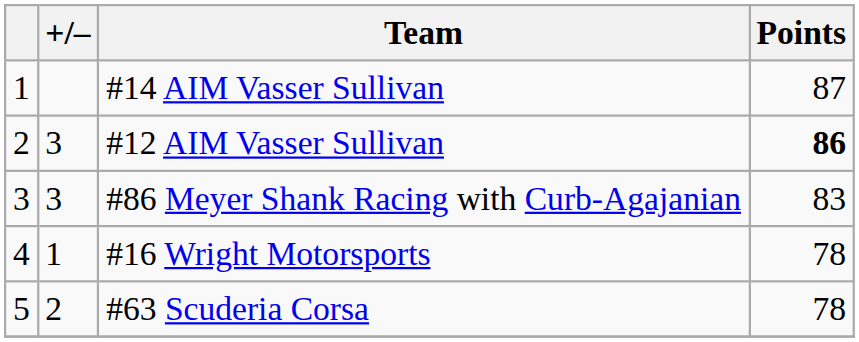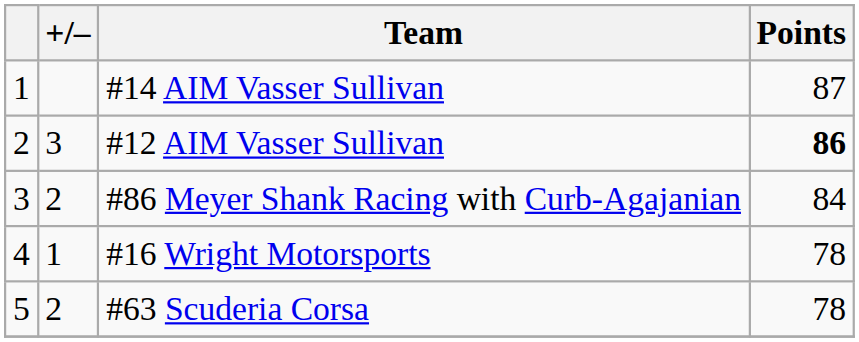 <table class="wikitable" style="font-size: 95%;">
 <tr>
 <th scope="col"></th>
 <th scope="col">+/–</th>
 <th scope="col">Team</th>
 <th scope="col">Points</th>
 </tr>
 <tr>
 <td align=center>1</td>
 <td align="left"></td>
 <td> #14 <a href='#'>AIM Vasser Sullivan</a></td>
 <td align=right>87</td>
 </tr>
 <tr>
 <td align=center>2</td>
 <td align="left"> 3</td>
 <td> #12 <a href='#'>AIM Vasser Sullivan</a></td>
 <td align=right><strong>86</strong></td>
 </tr>
 <tr>
 <td align=center>3</td>
-<td align="left"> 3</td>
+<td align="left"> 2</td>
 <td> #86 <a href='#'>Meyer Shank Racing</a> with <a href='#'>Curb-Agajanian</a></td>
-<td align=right>83</td>
+<td align=right>84</td>
 </tr>
 <tr>
 <td align=center>4</td>
 <td align="left"> 1</td>
 <td> #16 <a href='#'>Wright Motorsports</a></td>
 <td align=right>78</td>
 </tr>
 <tr>
 <td align=center>5</td>
 <td align="left"> 2</td>
 <td> #63 <a href='#'>Scuderia Corsa</a></td>
 <td align=right>78</td>
 </tr>
 <tr>
 </tr>
 </table>
